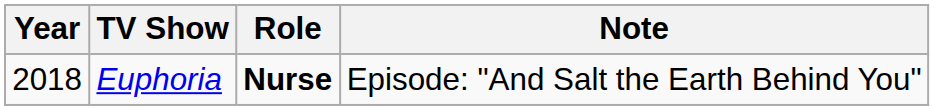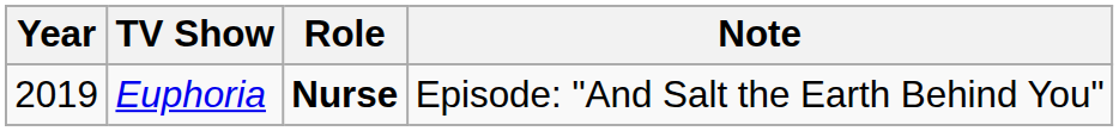 <table class="wikitable">
 <tr>
 <th>Year</th>
 <th>TV Show</th>
 <th>Role</th>
 <th>Note</th>
 </tr>
 <tr>
-<td>2018</td>
+<td>2019</td>
 <td><em><a href='#'>Euphoria</a></em></td>
 <td><strong>Nurse</strong></td>
 <td>Episode: "And Salt the Earth Behind You"</td>
 </tr>
 </table>
